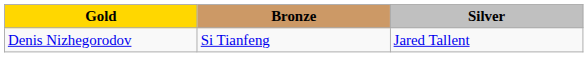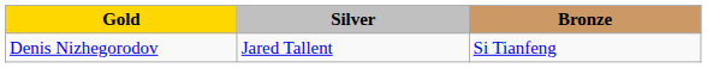 <table class="wikitable" style="text-align:left">
 <tr align="center">
 <td width=200 bgcolor=gold><strong>Gold</strong></td>
+<td width=200 bgcolor=silver><strong>Silver</strong></td>
 <td width=200 bgcolor=CC9966><strong>Bronze</strong></td>
-<td width=200 bgcolor=silver><strong>Silver</strong></td>
 </tr>
 <tr>
 <td><a href='#'>Denis Nizhegorodov</a><br><em></em></td>
+<td><a href='#'>Jared Tallent</a><br><em></em></td>
 <td><a href='#'>Si Tianfeng</a><br><em></em></td>
-<td><a href='#'>Jared Tallent</a><br><em></em></td>
 </tr>
 </table>
